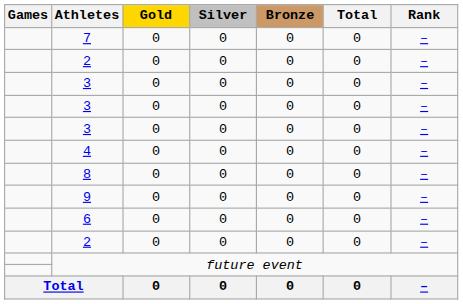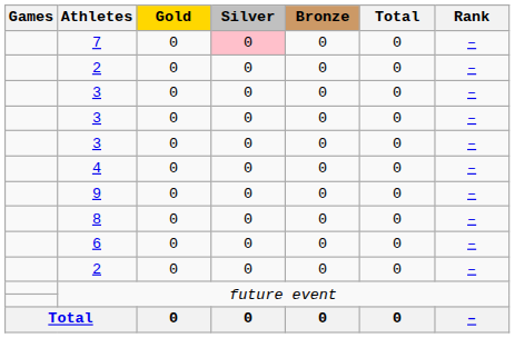 <table class="wikitable" style="text-align:center; font-size:90%;">
 <tr>
 <th>Games</th>
 <th>Athletes</th>
 <td style="background:gold; width:4.5em; font-weight:bold;">Gold</td>
 <td style="background:silver; width:4.5em; font-weight:bold;">Silver</td>
 <td style="background:#cc9966; width:4.5em; font-weight:bold;">Bronze</td>
 <th style="width:4.5em; font-weight:bold;">Total</th>
 <th style="width:4.5em; font-weight:bold;">Rank</th>
 </tr>
 <tr>
 <td align=left></td>
 <td><a href='#'>7</a></td>
 <td>0</td>
-<td>0</td>
+<td style="background: pink;">0</td>
 <td>0</td>
 <td>0</td>
 <td><a href='#'>–</a></td>
 </tr>
 <tr>
 <td align=left></td>
 <td><a href='#'>2</a></td>
 <td>0</td>
 <td>0</td>
 <td>0</td>
 <td>0</td>
 <td><a href='#'>–</a></td>
 </tr>
 <tr>
 <td align=left></td>
 <td><a href='#'>3</a></td>
 <td>0</td>
 <td>0</td>
 <td>0</td>
 <td>0</td>
 <td><a href='#'>–</a></td>
 </tr>
 <tr>
 <td align=left></td>
 <td><a href='#'>3</a></td>
 <td>0</td>
 <td>0</td>
 <td>0</td>
 <td>0</td>
 <td><a href='#'>–</a></td>
 </tr>
 <tr>
 <td align=left></td>
 <td><a href='#'>3</a></td>
 <td>0</td>
 <td>0</td>
 <td>0</td>
 <td>0</td>
 <td><a href='#'>–</a></td>
 </tr>
 <tr>
 <td align=left></td>
 <td><a href='#'>4</a></td>
 <td>0</td>
 <td>0</td>
 <td>0</td>
 <td>0</td>
 <td><a href='#'>–</a></td>
 </tr>
 <tr>
 <td align=left></td>
-<td><a href='#'>8</a></td>
+<td><a href='#'>9</a></td>
 <td>0</td>
 <td>0</td>
 <td>0</td>
 <td>0</td>
 <td><a href='#'>–</a></td>
 </tr>
 <tr>
 <td align=left></td>
-<td><a href='#'>9</a></td>
+<td><a href='#'>8</a></td>
 <td>0</td>
 <td>0</td>
 <td>0</td>
 <td>0</td>
 <td><a href='#'>–</a></td>
 </tr>
 <tr>
 <td align=left></td>
 <td><a href='#'>6</a></td>
 <td>0</td>
 <td>0</td>
 <td>0</td>
 <td>0</td>
 <td><a href='#'>–</a></td>
 </tr>
 <tr>
 <td align=left></td>
 <td><a href='#'>2</a></td>
 <td>0</td>
 <td>0</td>
 <td>0</td>
 <td>0</td>
 <td><a href='#'>–</a></td>
 </tr>
 <tr>
 <td align=left></td>
 <td colspan=6; rowspan=2><em>future event</em></td>
 </tr>
 <tr>
 <td align=left></td>
 </tr>
 <tr>
 <th colspan=2><a href='#'>Total</a></th>
 <th>0</th>
 <th>0</th>
 <th>0</th>
 <th>0</th>
 <th><a href='#'>–</a></th>
 </tr>
 </table>
